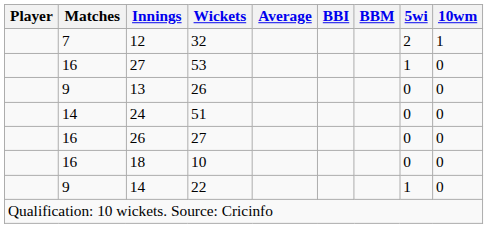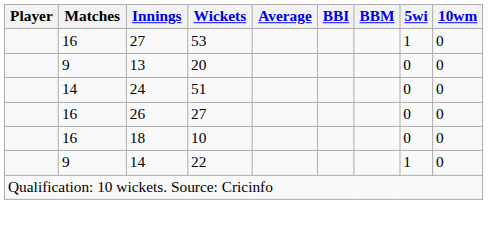 <table class="wikitable sortable" style="width:80%;">
 <tr>
 <th>Player</th>
 <th>Matches</th>
 <th><a href='#'>Innings</a></th>
 <th><a href='#'>Wickets</a></th>
 <th><a href='#'>Average</a></th>
 <th><a href='#'>BBI</a></th>
 <th><a href='#'>BBM</a></th>
 <th><a href='#'>5wi</a></th>
 <th><a href='#'>10wm</a></th>
-</tr>
-<tr>
-<td></td>
-<td>7</td>
-<td>12</td>
-<td>32</td>
-<td></td>
-<td></td>
-<td></td>
-<td>2</td>
-<td>1</td>
 </tr>
 <tr>
 <td></td>
 <td>16</td>
 <td>27</td>
 <td>53</td>
 <td></td>
 <td></td>
 <td></td>
 <td>1</td>
 <td>0</td>
 </tr>
 <tr>
 <td></td>
 <td>9</td>
 <td>13</td>
-<td>26</td>
+<td>20</td>
 <td></td>
 <td></td>
 <td></td>
 <td>0</td>
 <td>0</td>
 </tr>
 <tr>
 <td></td>
 <td>14</td>
 <td>24</td>
 <td>51</td>
 <td></td>
 <td></td>
 <td></td>
 <td>0</td>
 <td>0</td>
 </tr>
 <tr>
 <td></td>
 <td>16</td>
 <td>26</td>
 <td>27</td>
 <td></td>
 <td></td>
 <td></td>
 <td>0</td>
 <td>0</td>
 </tr>
 <tr>
 <td></td>
 <td>16</td>
 <td>18</td>
 <td>10</td>
 <td></td>
 <td></td>
 <td></td>
 <td>0</td>
 <td>0</td>
 </tr>
 <tr>
 <td></td>
 <td>9</td>
 <td>14</td>
 <td>22</td>
 <td></td>
 <td></td>
 <td></td>
 <td>1</td>
 <td>0</td>
 </tr>
 <tr class="unsortable">
 <td colspan="9">Qualification: 10 wickets.  Source: Cricinfo</td>
 </tr>
 </table>
